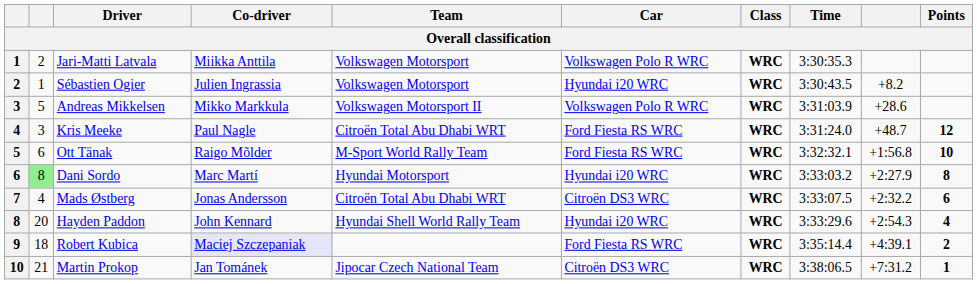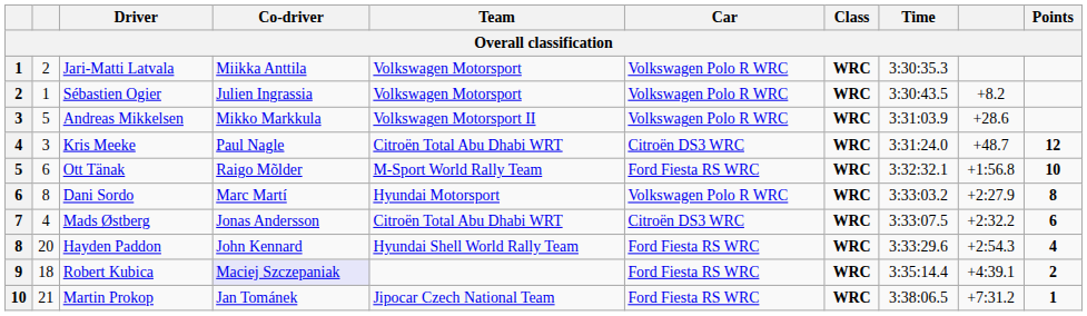 <table class="wikitable" width=85% style="text-align: left; font-size: 85%; max-width: 950px;">
 <tr>
 <th></th>
 <th></th>
 <th>Driver</th>
 <th>Co-driver</th>
 <th>Team</th>
 <th>Car</th>
 <th>Class</th>
 <th>Time</th>
 <th></th>
 <th>Points</th>
 </tr>
 <tr>
 <th colspan=10>Overall classification</th>
 </tr>
 <tr>
 <th>1</th>
 <td align="center">2</td>
 <td> <a href='#'>Jari-Matti Latvala</a></td>
 <td> <a href='#'>Miikka Anttila</a></td>
 <td> <a href='#'>Volkswagen Motorsport</a></td>
 <td><a href='#'>Volkswagen Polo R WRC</a></td>
 <td align="center"><strong><span>WRC</span></strong></td>
 <td align="center">3:30:35.3</td>
 <td align="center"></td>
 <td align="center"><strong></strong></td>
 </tr>
 <tr>
 <th>2</th>
 <td align="center">1</td>
 <td> <a href='#'>Sébastien Ogier</a></td>
 <td> <a href='#'>Julien Ingrassia</a></td>
 <td> <a href='#'>Volkswagen Motorsport</a></td>
-<td><a href='#'>Hyundai i20 WRC</a></td>
+<td><a href='#'>Volkswagen Polo R WRC</a></td>
 <td align="center"><strong><span>WRC</span></strong></td>
 <td align="center">3:30:43.5</td>
 <td align="center">+8.2</td>
 <td align="center"><strong></strong></td>
 </tr>
 <tr>
 <th>3</th>
 <td align="center">5</td>
 <td> <a href='#'>Andreas Mikkelsen</a></td>
 <td> <a href='#'>Mikko Markkula</a></td>
 <td> <a href='#'>Volkswagen Motorsport II</a></td>
 <td><a href='#'>Volkswagen Polo R WRC</a></td>
 <td align="center"><strong><span>WRC</span></strong></td>
 <td align="center">3:31:03.9</td>
 <td align="center">+28.6</td>
 <td align="center"><strong></strong></td>
 </tr>
 <tr>
 <th>4</th>
 <td align="center">3</td>
 <td> <a href='#'>Kris Meeke</a></td>
 <td> <a href='#'>Paul Nagle</a></td>
 <td> <a href='#'>Citroën Total Abu Dhabi WRT</a></td>
-<td><a href='#'>Ford Fiesta RS WRC</a></td>
+<td><a href='#'>Citroën DS3 WRC</a></td>
 <td align="center"><strong><span>WRC</span></strong></td>
 <td align="center">3:31:24.0</td>
 <td align="center">+48.7</td>
 <td align="center"><strong>12</strong></td>
 </tr>
 <tr>
 <th>5</th>
 <td align="center">6</td>
 <td> <a href='#'>Ott Tänak</a></td>
 <td> <a href='#'>Raigo Mõlder</a></td>
 <td> <a href='#'>M-Sport World Rally Team</a></td>
 <td><a href='#'>Ford Fiesta RS WRC</a></td>
 <td align="center"><strong><span>WRC</span></strong></td>
 <td align="center">3:32:32.1</td>
 <td align="center">+1:56.8</td>
 <td align="center"><strong>10</strong></td>
 </tr>
 <tr>
 <th>6</th>
-<td align="center" style="background: lightgreen;">8</td>
+<td align="center">8</td>
 <td> <a href='#'>Dani Sordo</a></td>
 <td> <a href='#'>Marc Martí</a></td>
 <td> <a href='#'>Hyundai Motorsport</a></td>
-<td><a href='#'>Hyundai i20 WRC</a></td>
+<td><a href='#'>Volkswagen Polo R WRC</a></td>
 <td align="center"><strong><span>WRC</span></strong></td>
 <td align="center">3:33:03.2</td>
 <td align="center">+2:27.9</td>
 <td align="center"><strong>8</strong></td>
 </tr>
 <tr>
 <th>7</th>
 <td align="center">4</td>
 <td> <a href='#'>Mads Østberg</a></td>
 <td> <a href='#'>Jonas Andersson</a></td>
 <td> <a href='#'>Citroën Total Abu Dhabi WRT</a></td>
 <td><a href='#'>Citroën DS3 WRC</a></td>
 <td align="center"><strong><span>WRC</span></strong></td>
 <td align="center">3:33:07.5</td>
 <td align="center">+2:32.2</td>
 <td align="center"><strong>6</strong></td>
 </tr>
 <tr>
 <th>8</th>
 <td align="center">20</td>
 <td> <a href='#'>Hayden Paddon</a></td>
 <td> <a href='#'>John Kennard</a></td>
 <td> <a href='#'>Hyundai Shell World Rally Team</a></td>
-<td><a href='#'>Hyundai i20 WRC</a></td>
+<td><a href='#'>Ford Fiesta RS WRC</a></td>
 <td align="center"><strong><span>WRC</span></strong></td>
 <td align="center">3:33:29.6</td>
 <td align="center">+2:54.3</td>
 <td align="center"><strong>4</strong></td>
 </tr>
 <tr>
 <th>9</th>
 <td align="center">18</td>
 <td> <a href='#'>Robert Kubica</a></td>
 <td style="background: lavender;"> <a href='#'>Maciej Szczepaniak</a></td>
 <td></td>
 <td><a href='#'>Ford Fiesta RS WRC</a></td>
 <td align="center"><strong><span>WRC</span></strong></td>
 <td align="center">3:35:14.4</td>
 <td align="center">+4:39.1</td>
 <td align="center"><strong>2</strong></td>
 </tr>
 <tr>
 <th>10</th>
 <td align="center">21</td>
 <td> <a href='#'>Martin Prokop</a></td>
 <td> <a href='#'>Jan Tománek</a></td>
 <td> <a href='#'>Jipocar Czech National Team</a></td>
-<td><a href='#'>Citroën DS3 WRC</a></td>
+<td><a href='#'>Ford Fiesta RS WRC</a></td>
 <td align="center"><strong><span>WRC</span></strong></td>
 <td align="center">3:38:06.5</td>
 <td align="center">+7:31.2</td>
 <td align="center"><strong>1</strong></td>
 </tr>
 </table>
